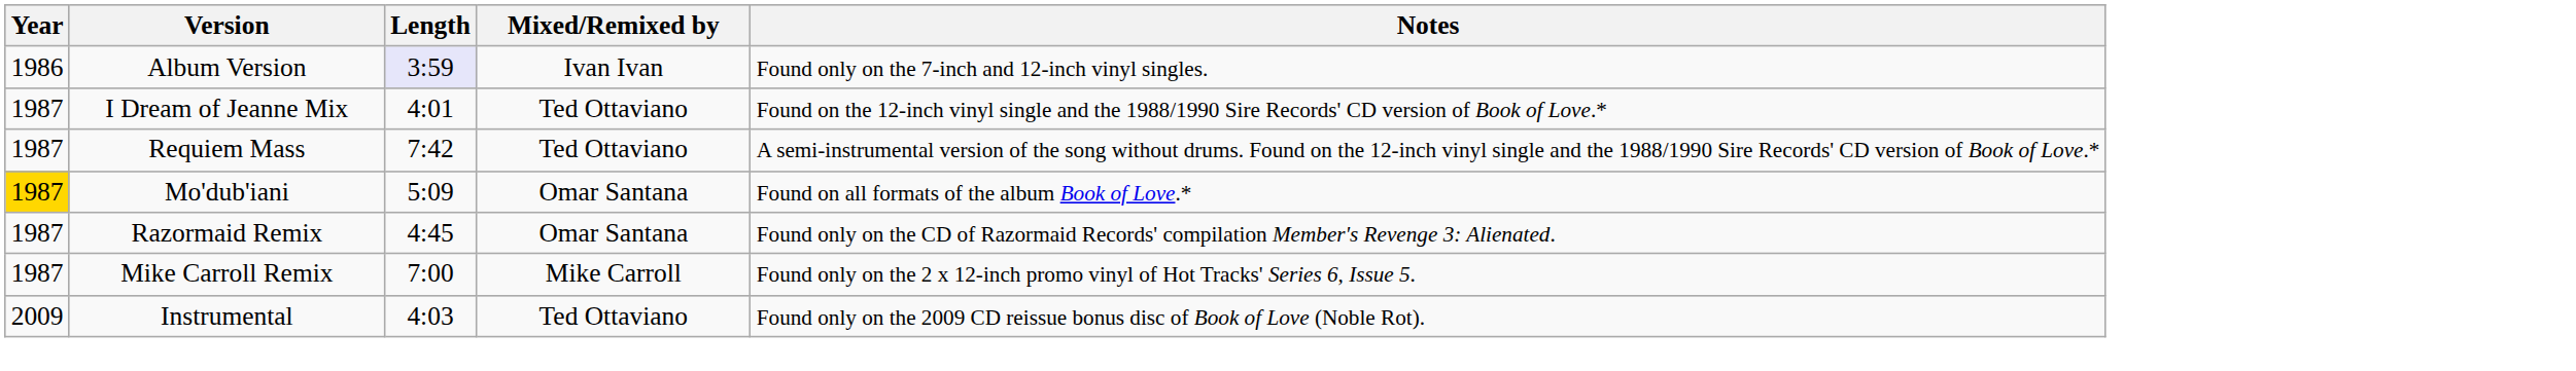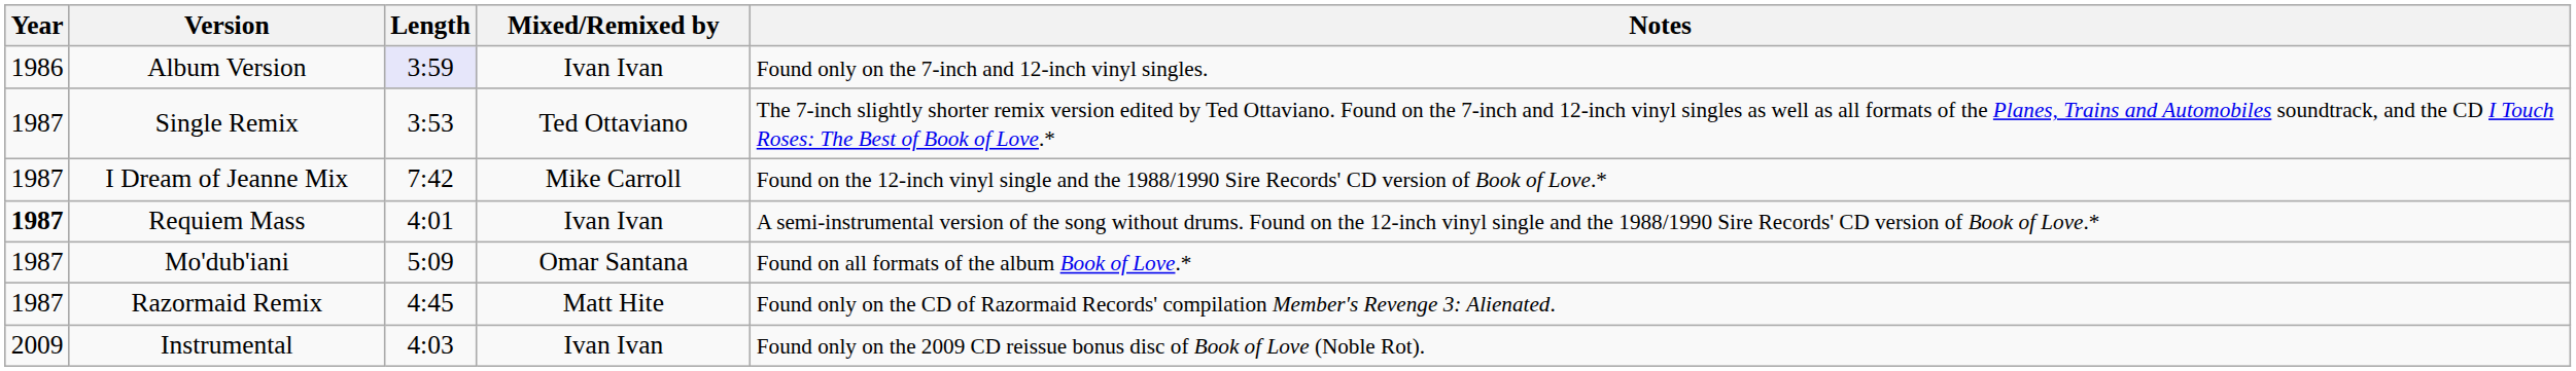 <table class="wikitable">
 <tr>
 <th>Year</th>
 <th style="width:185px;">Version</th>
 <th>Length</th>
 <th style="width:160px;">Mixed/Remixed by</th>
 <th>Notes</th>
 </tr>
 <tr>
 <td align=center>1986</td>
 <td align=center>Album Version</td>
 <td align=center style="background: lavender;">3:59</td>
 <td align=center>Ivan Ivan</td>
 <td><small>Found only on the 7-inch and 12-inch vinyl singles.</small></td>
 </tr>
 <tr>
 <td align=center>1987</td>
+<td align=center>Single Remix</td>
+<td align=center>3:53</td>
+<td align=center>Ted Ottaviano</td>
+<td><small>The 7-inch slightly shorter remix version edited by Ted Ottaviano. Found on the 7-inch and 12-inch vinyl singles as well as all formats of the <em><a href='#'>Planes, Trains and Automobiles</a></em> soundtrack, and the CD <em><a href='#'>I Touch Roses: The Best of Book of Love</a></em>.*</small></td>
+</tr>
+<tr>
+<td align=center>1987</td>
 <td align=center>I Dream of Jeanne Mix</td>
-<td align=center>4:01</td>
-<td align=center>Ted Ottaviano</td>
+<td align=center>7:42</td>
+<td align=center>Mike Carroll</td>
 <td><small>Found on the 12-inch vinyl single and the 1988/1990 Sire Records' CD version of <em>Book of Love</em>.*</small></td>
 </tr>
 <tr>
-<td align=center>1987</td>
+<td align=center><strong>1987</strong></td>
 <td align=center>Requiem Mass</td>
-<td align=center>7:42</td>
-<td align=center>Ted Ottaviano</td>
+<td align=center>4:01</td>
+<td align=center>Ivan Ivan</td>
 <td><small>A semi-instrumental version of the song without drums. Found on the 12-inch vinyl single and the 1988/1990 Sire Records' CD version of <em>Book of Love</em>.*</small></td>
 </tr>
 <tr>
-<td align=center style="background: gold;">1987</td>
+<td align=center>1987</td>
 <td align=center>Mo'dub'iani</td>
 <td align=center>5:09</td>
 <td align=center>Omar Santana</td>
 <td><small>Found on all formats of the album <em><a href='#'>Book of Love</a></em>.*</small></td>
 </tr>
 <tr>
 <td align=center>1987</td>
 <td align=center>Razormaid Remix</td>
 <td align=center>4:45</td>
-<td align=center>Omar Santana</td>
+<td align=center>Matt Hite</td>
 <td><small>Found only on the CD of Razormaid Records' compilation <em>Member's Revenge 3: Alienated</em>.</small></td>
-</tr>
-<tr>
-<td align=center>1987</td>
-<td align=center>Mike Carroll Remix</td>
-<td align=center>7:00</td>
-<td align=center>Mike Carroll</td>
-<td><small>Found only on the 2 x 12-inch promo vinyl of Hot Tracks' <em>Series 6, Issue 5</em>.</small></td>
 </tr>
 <tr>
 <td align=center>2009</td>
 <td align=center>Instrumental</td>
 <td align=center>4:03</td>
-<td align=center>Ted Ottaviano</td>
+<td align=center>Ivan Ivan</td>
 <td><small>Found only on the 2009 CD reissue bonus disc of <em>Book of Love</em> (Noble Rot).</small></td>
 </tr>
 </table>
